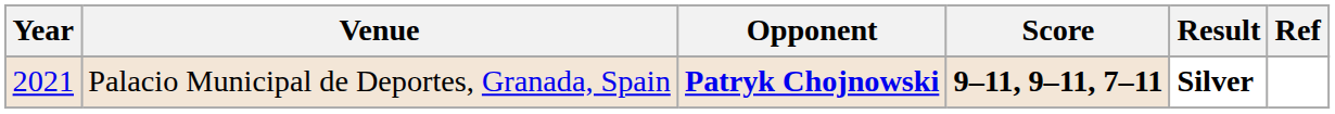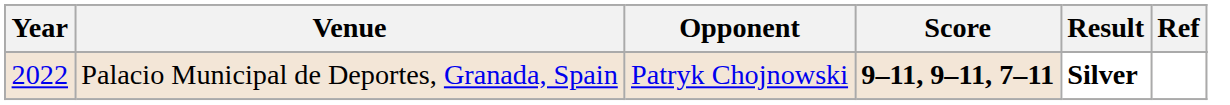 <table class="sortable wikitable" style="font-size: 90%;">
 <tr>
 <th>Year</th>
 <th>Venue</th>
 <th>Opponent</th>
 <th>Score</th>
 <th>Result</th>
 <th>Ref</th>
 </tr>
 <tr>
 </tr>
 <tr style="background:#F3E6D7">
-<td align="center"><a href='#'>2021</a></td>
+<td align="center"><a href='#'>2022</a></td>
 <td align="left">Palacio Municipal de Deportes, <a href='#'>Granada, Spain</a></td>
-<td align="left"><strong> <a href='#'>Patryk Chojnowski</a></strong></td>
+<td align="left"> <a href='#'>Patryk Chojnowski</a></td>
 <td align="left"><strong>9–11, 9–11, 7–11</strong></td>
 <td style="text-align:left; background:white"> <strong>Silver</strong></td>
 <td style="text-align:center; background:white"></td>
 </tr>
 </table>
